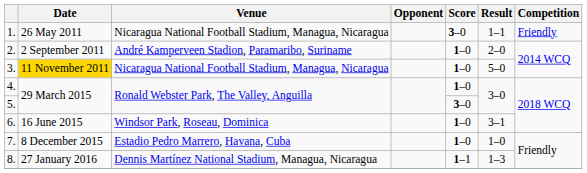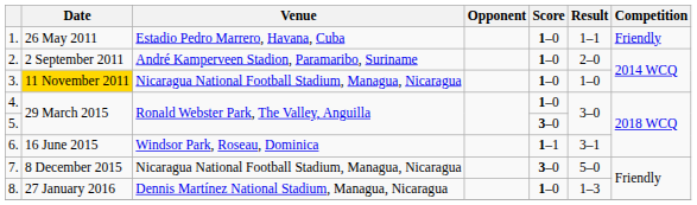 <table class="wikitable">
 <tr>
 <th></th>
 <th>Date</th>
 <th>Venue</th>
 <th>Opponent</th>
 <th>Score</th>
 <th>Result</th>
 <th>Competition</th>
 </tr>
 <tr>
 <td align="center">1.</td>
 <td>26 May 2011</td>
-<td>Nicaragua National Football Stadium, Managua, Nicaragua</td>
+<td><a href='#'>Estadio Pedro Marrero</a>, <a href='#'>Havana</a>, <a href='#'>Cuba</a></td>
 <td></td>
-<td><strong>3</strong>–0</td>
+<td style="text-align:center;"><strong>1</strong>–0</td>
 <td style="text-align:center;">1–1</td>
 <td><a href='#'>Friendly</a></td>
 </tr>
 <tr>
 <td align="center">2.</td>
 <td>2 September 2011</td>
 <td><a href='#'>André Kamperveen Stadion</a>, <a href='#'>Paramaribo</a>, <a href='#'>Suriname</a></td>
 <td></td>
 <td style="text-align:center;"><strong>1</strong>–0</td>
 <td style="text-align:center;">2–0</td>
 <td rowspan=2><a href='#'>2014 WCQ</a></td>
 </tr>
 <tr>
 <td align="center">3.</td>
 <td style="background: gold;">11 November 2011</td>
 <td><a href='#'>Nicaragua National Football Stadium</a>, <a href='#'>Managua</a>, <a href='#'>Nicaragua</a></td>
 <td></td>
 <td style="text-align:center;"><strong>1</strong>–0</td>
-<td style="text-align:center;">5–0</td>
+<td style="text-align:center;">1–0</td>
 </tr>
 <tr>
 <td style="text-align:center;">4.</td>
 <td rowspan=2>29 March 2015</td>
 <td rowspan=2><a href='#'>Ronald Webster Park</a>, <a href='#'>The Valley, Anguilla</a></td>
 <td rowspan=2></td>
 <td style="text-align:center;"><strong>1</strong>–0</td>
 <td rowspan=2 style="text-align:center;">3–0</td>
 <td rowspan=3><a href='#'>2018 WCQ</a></td>
 </tr>
 <tr style="text-align:center;">
 <td>5.</td>
 <td><strong>3</strong>–0</td>
 </tr>
 <tr>
 <td align="center">6.</td>
 <td>16 June 2015</td>
 <td><a href='#'>Windsor Park</a>, <a href='#'>Roseau</a>, <a href='#'>Dominica</a></td>
 <td></td>
-<td style="text-align:center;"><strong>1</strong>–0</td>
+<td style="text-align:center;"><strong>1</strong>–1</td>
 <td style="text-align:center;">3–1</td>
 </tr>
 <tr>
 <td align="center">7.</td>
 <td>8 December 2015</td>
-<td><a href='#'>Estadio Pedro Marrero</a>, <a href='#'>Havana</a>, <a href='#'>Cuba</a></td>
+<td>Nicaragua National Football Stadium, Managua, Nicaragua</td>
 <td></td>
-<td style="text-align:center;"><strong>1</strong>–0</td>
-<td style="text-align:center;">1–0</td>
+<td style="text-align:center;"><strong>3</strong>–0</td>
+<td style="text-align:center;">5–0</td>
 <td rowspan=2>Friendly</td>
 </tr>
 <tr>
 <td align="center">8.</td>
 <td>27 January 2016</td>
 <td><a href='#'>Dennis Martínez National Stadium</a>, Managua, Nicaragua</td>
 <td></td>
-<td style="text-align:center;"><strong>1</strong>–1</td>
+<td style="text-align:center;"><strong>1</strong>–0</td>
 <td style="text-align:center;">1–3</td>
 </tr>
 <tr>
 </tr>
 </table>
